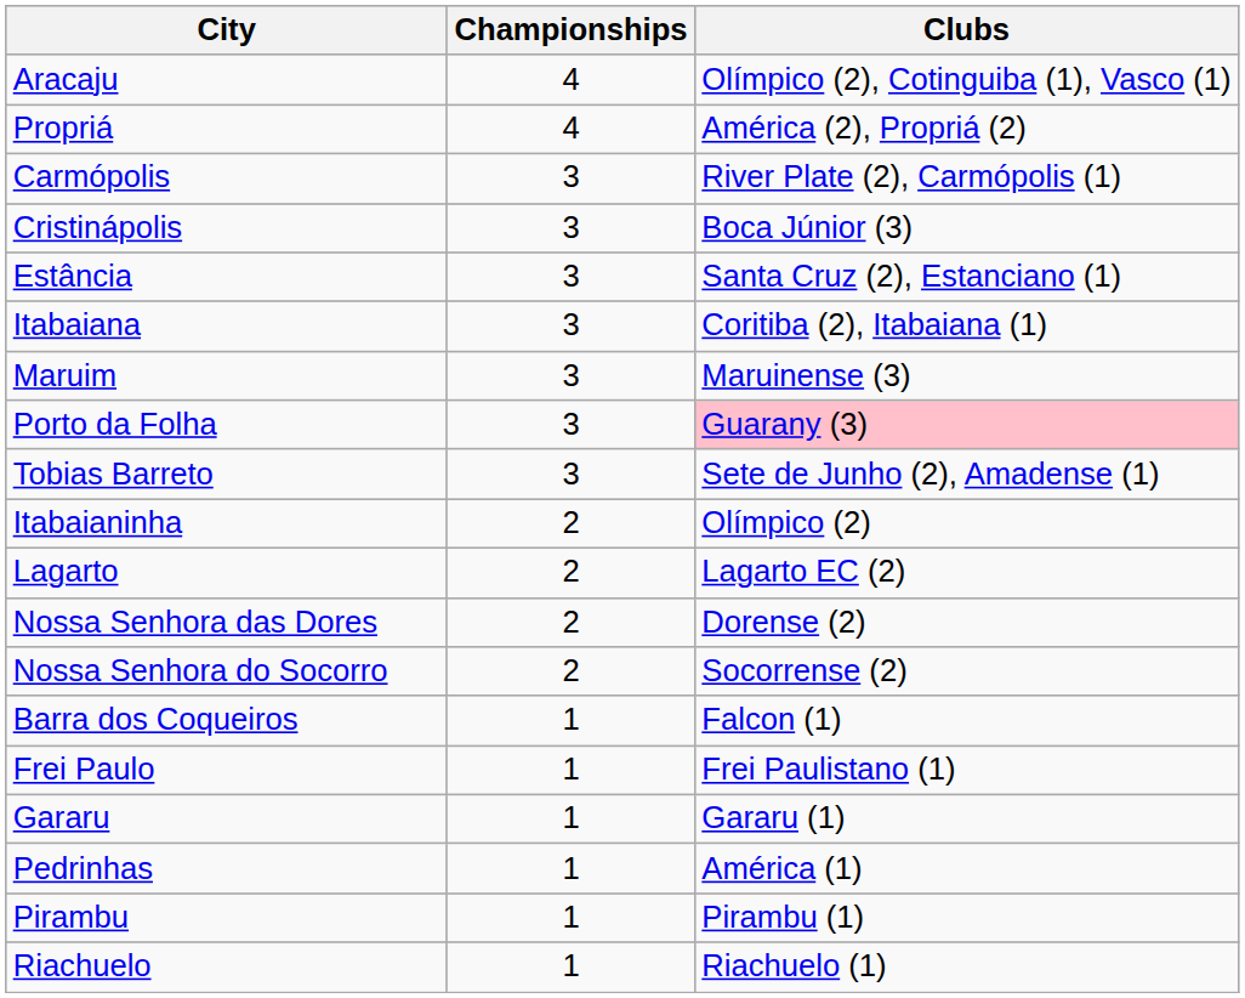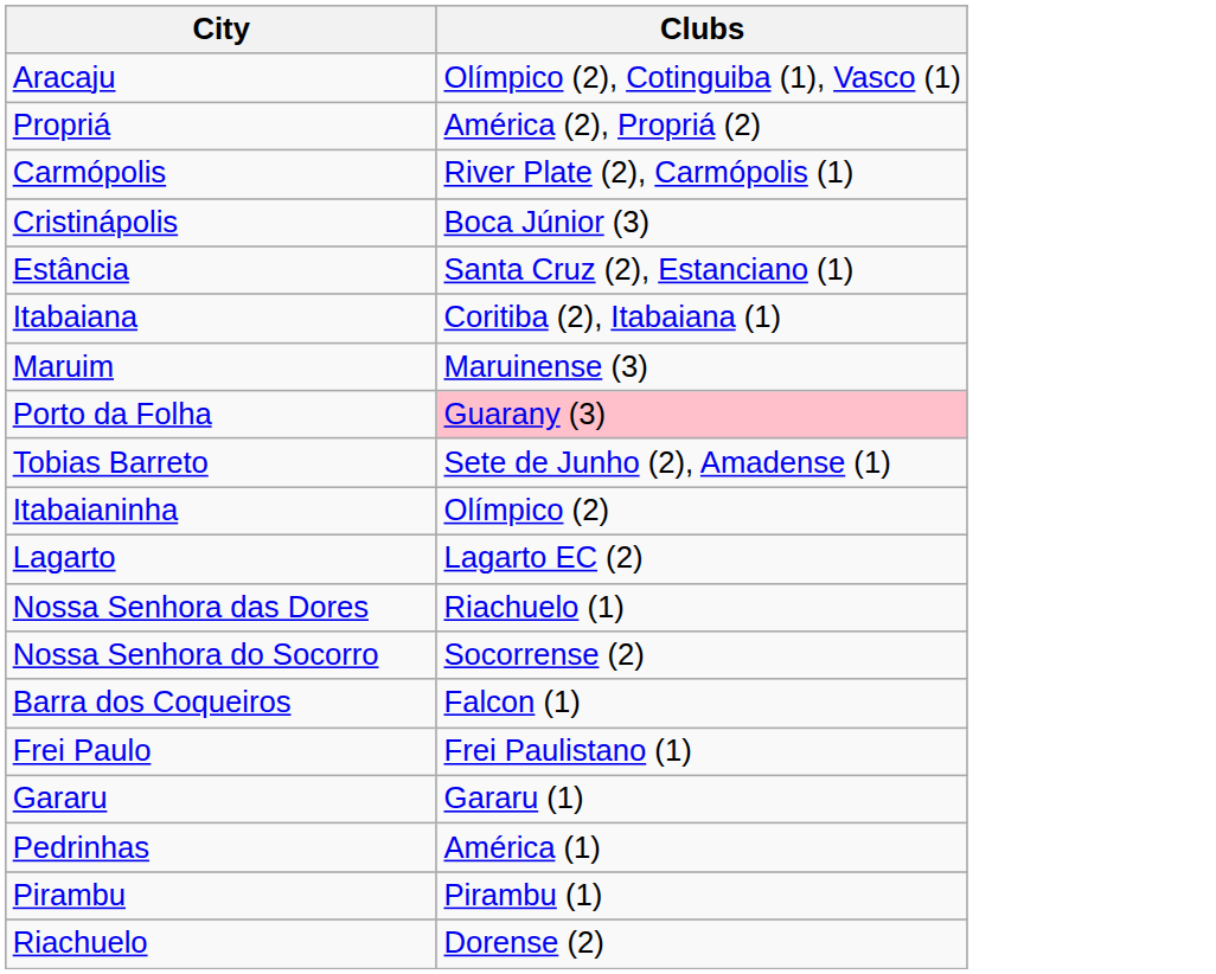 <table class="wikitable">
 <tr>
 <th style="width:220px">City</th>
-<th>Championships</th>
 <th>Clubs</th>
 </tr>
 <tr>
 <td> <a href='#'>Aracaju</a></td>
-<td align="center">4</td>
 <td><a href='#'>Olímpico</a> (2), <a href='#'>Cotinguiba</a> (1), <a href='#'>Vasco</a> (1)</td>
 </tr>
 <tr>
 <td> <a href='#'>Propriá</a></td>
-<td align="center">4</td>
 <td><a href='#'>América</a> (2), <a href='#'>Propriá</a> (2)</td>
 </tr>
 <tr>
 <td> <a href='#'>Carmópolis</a></td>
-<td align="center">3</td>
 <td><a href='#'>River Plate</a> (2), <a href='#'>Carmópolis</a> (1)</td>
 </tr>
 <tr>
 <td> <a href='#'>Cristinápolis</a></td>
-<td align="center">3</td>
 <td><a href='#'>Boca Júnior</a> (3)</td>
 </tr>
 <tr>
 <td> <a href='#'>Estância</a></td>
-<td align="center">3</td>
 <td><a href='#'>Santa Cruz</a> (2), <a href='#'>Estanciano</a> (1)</td>
 </tr>
 <tr>
 <td> <a href='#'>Itabaiana</a></td>
-<td align="center">3</td>
 <td><a href='#'>Coritiba</a> (2), <a href='#'>Itabaiana</a> (1)</td>
 </tr>
 <tr>
 <td> <a href='#'>Maruim</a></td>
-<td align="center">3</td>
 <td><a href='#'>Maruinense</a> (3)</td>
 </tr>
 <tr>
 <td> <a href='#'>Porto da Folha</a></td>
-<td align="center">3</td>
 <td style="background: pink;"><a href='#'>Guarany</a> (3)</td>
 </tr>
 <tr>
 <td> <a href='#'>Tobias Barreto</a></td>
-<td align="center">3</td>
 <td><a href='#'>Sete de Junho</a> (2), <a href='#'>Amadense</a> (1)</td>
 </tr>
 <tr>
 <td> <a href='#'>Itabaianinha</a></td>
-<td align="center">2</td>
 <td><a href='#'>Olímpico</a> (2)</td>
 </tr>
 <tr>
 <td> <a href='#'>Lagarto</a></td>
-<td align="center">2</td>
 <td><a href='#'>Lagarto EC</a> (2)</td>
 </tr>
 <tr>
 <td> <a href='#'>Nossa Senhora das Dores</a></td>
-<td align="center">2</td>
-<td><a href='#'>Dorense</a> (2)</td>
+<td><a href='#'>Riachuelo</a> (1)</td>
 </tr>
 <tr>
 <td> <a href='#'>Nossa Senhora do Socorro</a></td>
-<td align="center">2</td>
 <td><a href='#'>Socorrense</a> (2)</td>
 </tr>
 <tr>
 <td> <a href='#'>Barra dos Coqueiros</a></td>
-<td align="center">1</td>
 <td><a href='#'>Falcon</a> (1)</td>
 </tr>
 <tr>
 <td> <a href='#'>Frei Paulo</a></td>
-<td align="center">1</td>
 <td><a href='#'>Frei Paulistano</a> (1)</td>
 </tr>
 <tr>
 <td> <a href='#'>Gararu</a></td>
-<td align="center">1</td>
 <td><a href='#'>Gararu</a> (1)</td>
 </tr>
 <tr>
 <td> <a href='#'>Pedrinhas</a></td>
-<td align="center">1</td>
 <td><a href='#'>América</a> (1)</td>
 </tr>
 <tr>
 <td> <a href='#'>Pirambu</a></td>
-<td align="center">1</td>
 <td><a href='#'>Pirambu</a> (1)</td>
 </tr>
 <tr>
 <td> <a href='#'>Riachuelo</a></td>
-<td align="center">1</td>
-<td><a href='#'>Riachuelo</a> (1)</td>
+<td><a href='#'>Dorense</a> (2)</td>
 </tr>
 </table>
